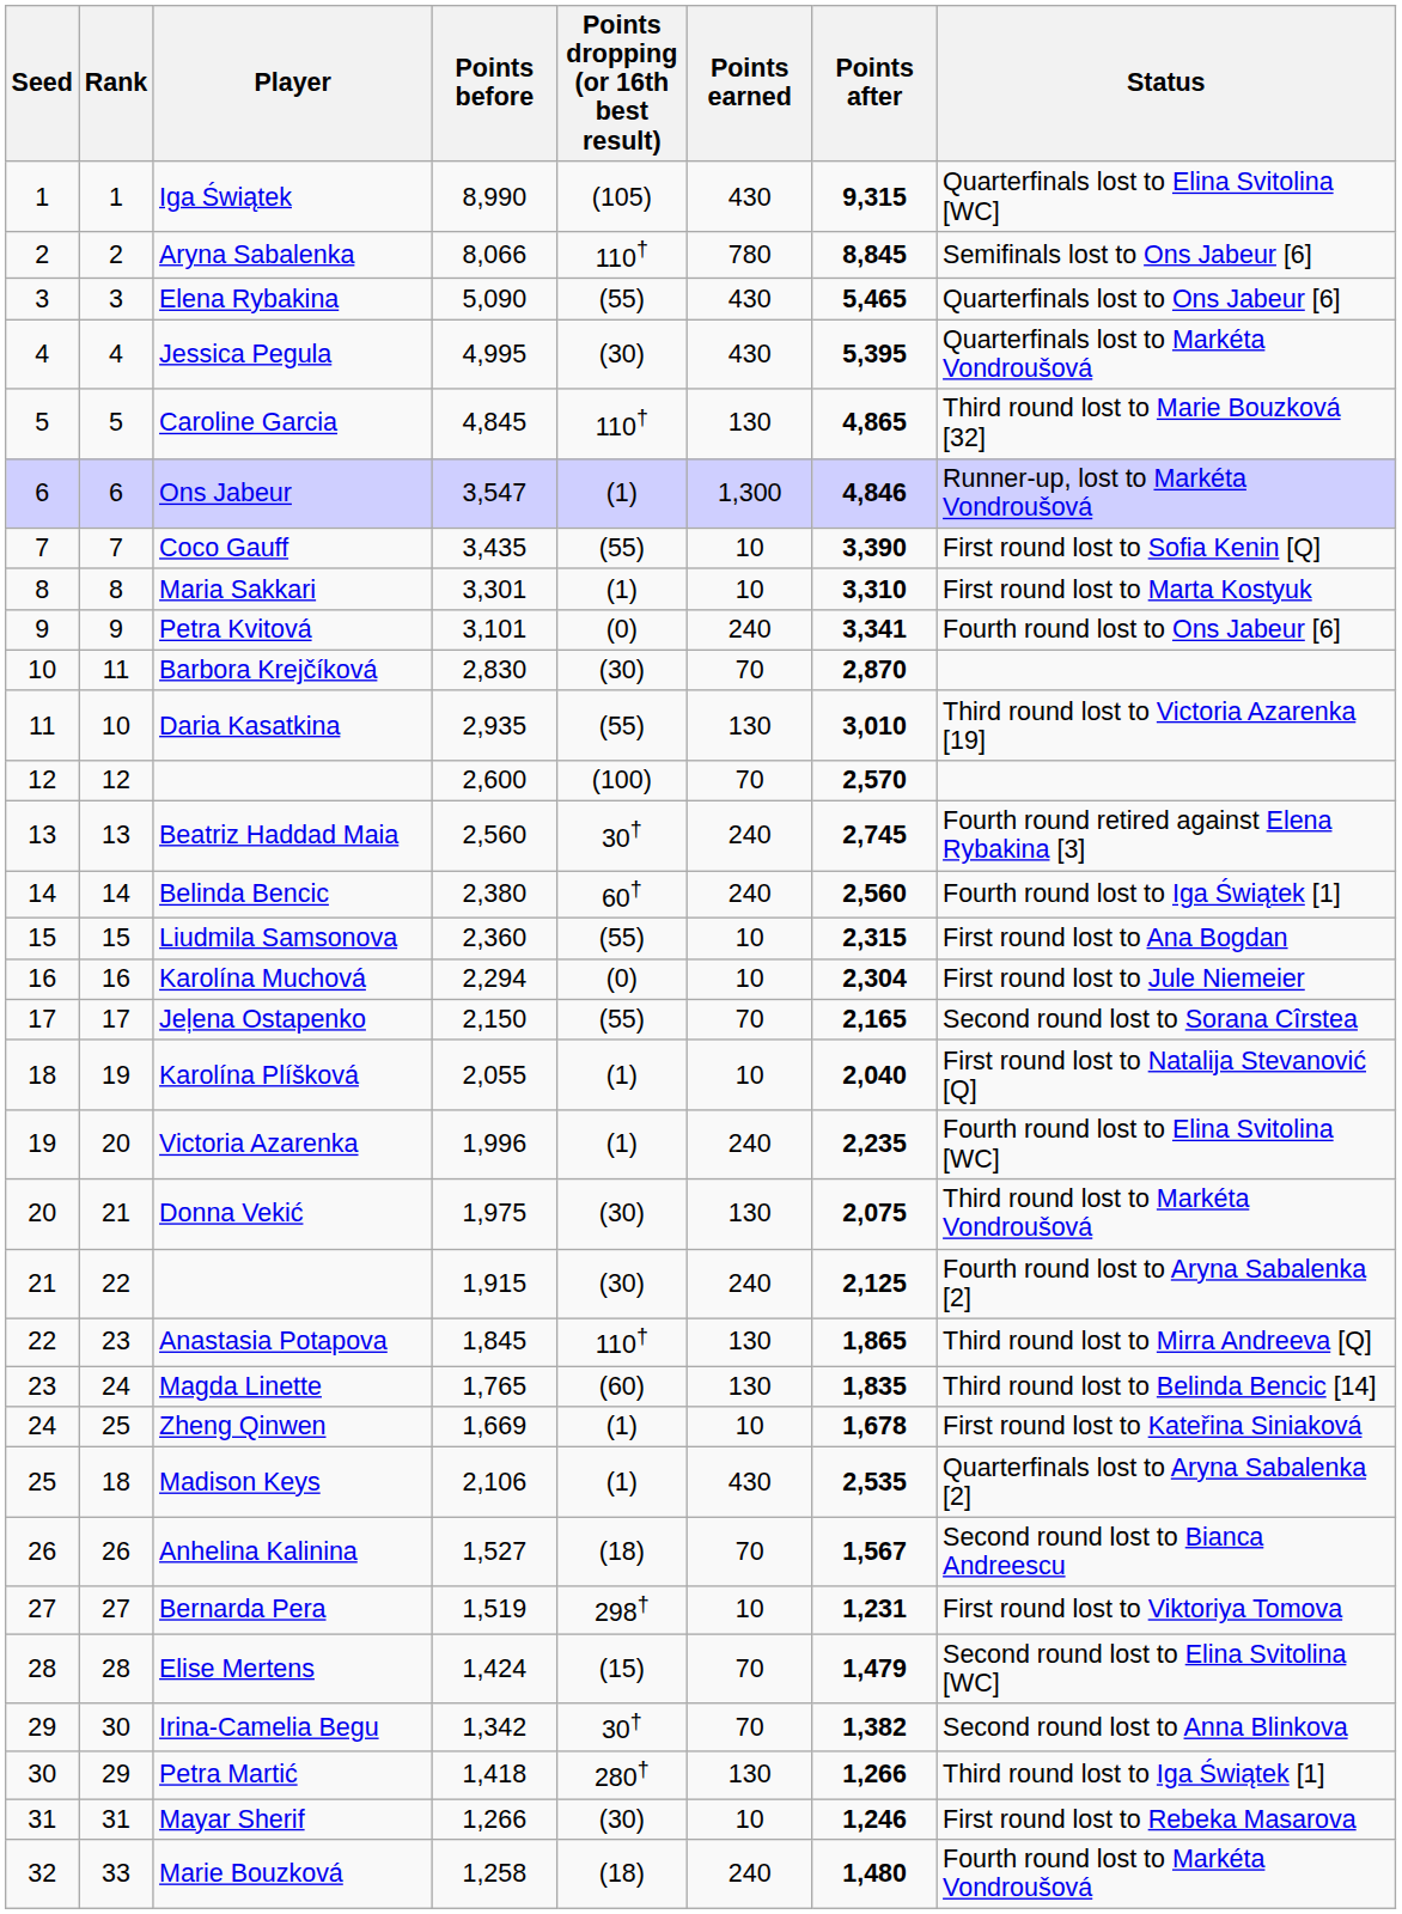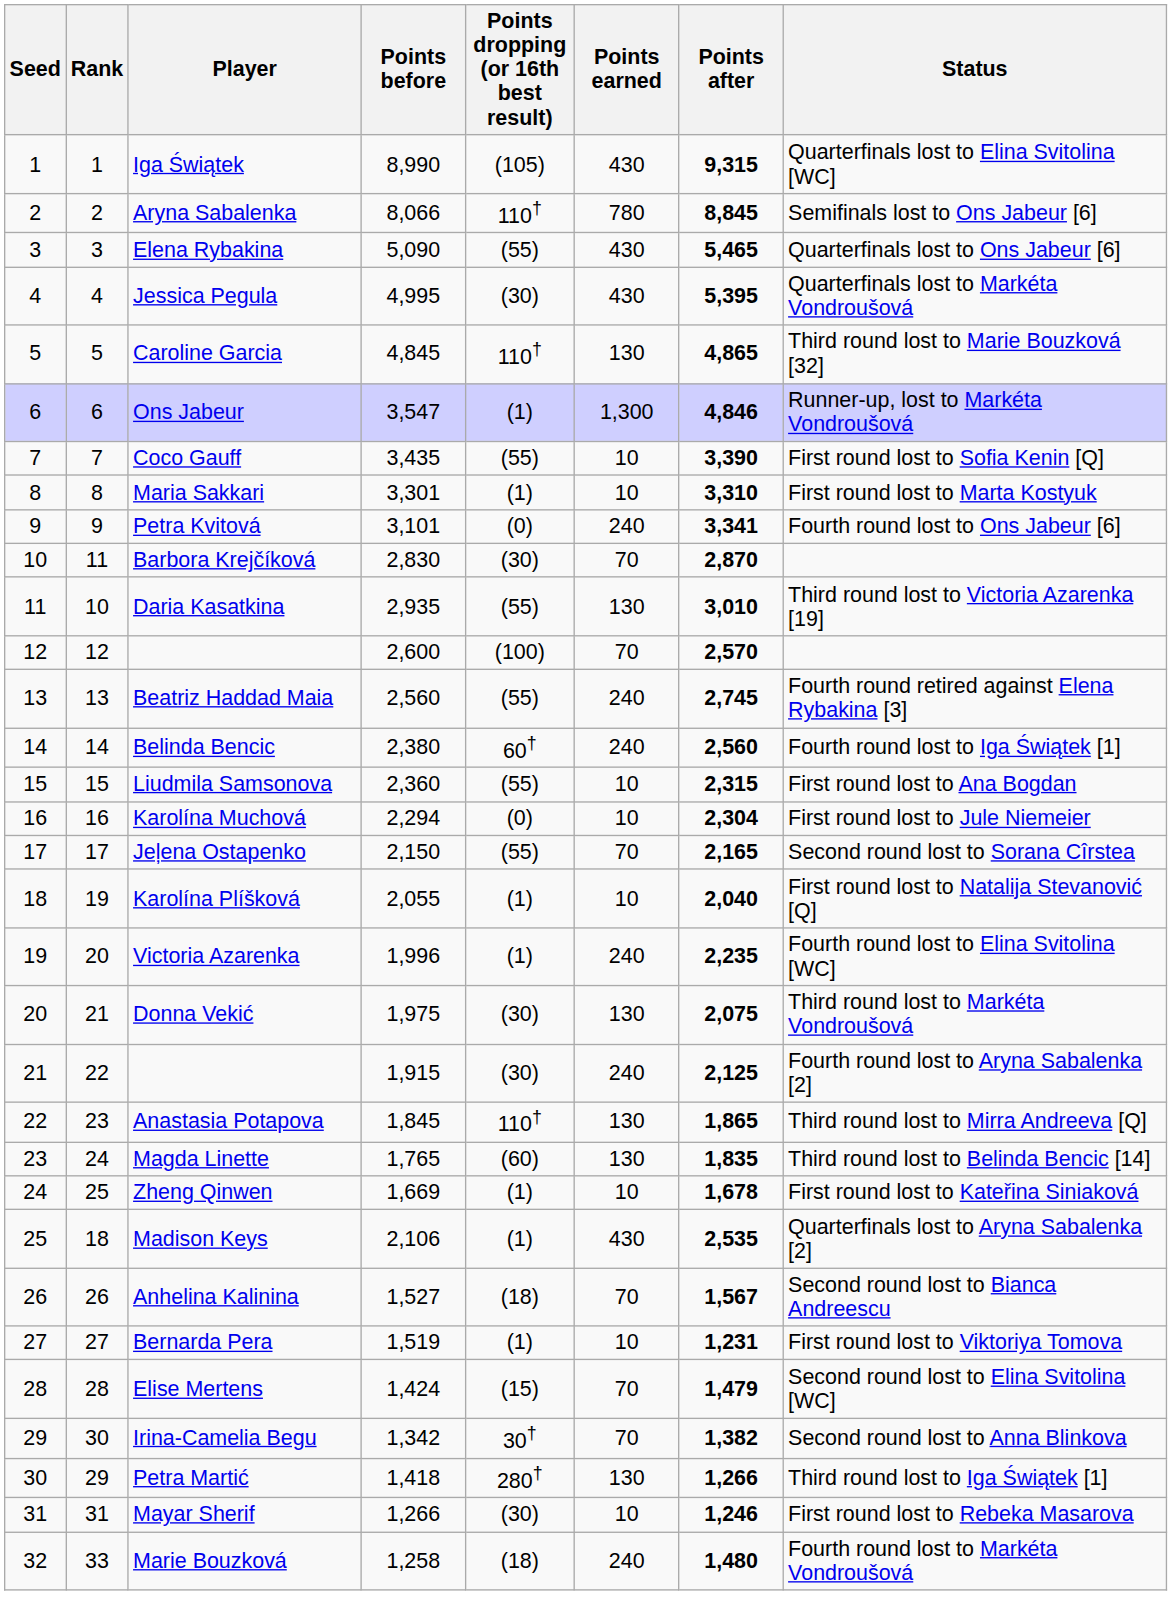 <table class="wikitable sortable">
 <tr>
 <th style="width:30px;">Seed</th>
 <th style="width:30px;">Rank</th>
 <th style="width:185px;">Player</th>
 <th style="width:75px;">Points before</th>
 <th style="width:75px;">Points dropping (or 16th best result)</th>
 <th style="width:75px;">Points earned</th>
 <th style="width:75px;">Points after</th>
 <th style="width:320px;">Status</th>
 </tr>
 <tr>
 <td style="text-align:center;">1</td>
 <td style="text-align:center;">1</td>
 <td> <a href='#'>Iga Świątek</a></td>
 <td style="text-align:center;">8,990</td>
 <td style="text-align:center;">(105)</td>
 <td style="text-align:center;">430</td>
 <td style="text-align:center;"><strong>9,315</strong></td>
 <td>Quarterfinals lost to  <a href='#'>Elina Svitolina</a> [WC]</td>
 </tr>
 <tr>
 <td style="text-align:center;">2</td>
 <td style="text-align:center;">2</td>
 <td> <a href='#'>Aryna Sabalenka</a></td>
 <td style="text-align:center;">8,066</td>
 <td style="text-align:center;">110<sup>†</sup></td>
 <td style="text-align:center;">780</td>
 <td style="text-align:center;"><strong>8,845</strong></td>
 <td>Semifinals lost to  <a href='#'>Ons Jabeur</a> [6]</td>
 </tr>
 <tr>
 <td style="text-align:center;">3</td>
 <td style="text-align:center;">3</td>
 <td> <a href='#'>Elena Rybakina</a></td>
 <td style="text-align:center;">5,090</td>
 <td style="text-align:center;">(55)</td>
 <td style="text-align:center;">430</td>
 <td style="text-align:center;"><strong>5,465</strong></td>
 <td>Quarterfinals lost to  <a href='#'>Ons Jabeur</a> [6]</td>
 </tr>
 <tr>
 <td style="text-align:center;">4</td>
 <td style="text-align:center;">4</td>
 <td> <a href='#'>Jessica Pegula</a></td>
 <td style="text-align:center;">4,995</td>
 <td style="text-align:center;">(30)</td>
 <td style="text-align:center;">430</td>
 <td style="text-align:center;"><strong>5,395</strong></td>
 <td>Quarterfinals lost to  <a href='#'>Markéta Vondroušová</a></td>
 </tr>
 <tr>
 <td style="text-align:center;">5</td>
 <td style="text-align:center;">5</td>
 <td> <a href='#'>Caroline Garcia</a></td>
 <td style="text-align:center;">4,845</td>
 <td style="text-align:center;">110<sup>†</sup></td>
 <td style="text-align:center;">130</td>
 <td style="text-align:center;"><strong>4,865</strong></td>
 <td>Third round lost to  <a href='#'>Marie Bouzková</a> [32]</td>
 </tr>
 <tr style="background:#cfcfff">
 <td style="text-align:center;">6</td>
 <td style="text-align:center;">6</td>
 <td> <a href='#'>Ons Jabeur</a></td>
 <td style="text-align:center;">3,547</td>
 <td style="text-align:center;">(1)</td>
 <td style="text-align:center;">1,300</td>
 <td style="text-align:center;"><strong>4,846</strong></td>
 <td>Runner-up, lost to  <a href='#'>Markéta Vondroušová</a></td>
 </tr>
 <tr>
 <td style="text-align:center;">7</td>
 <td style="text-align:center;">7</td>
 <td> <a href='#'>Coco Gauff</a></td>
 <td style="text-align:center;">3,435</td>
 <td style="text-align:center;">(55)</td>
 <td style="text-align:center;">10</td>
 <td style="text-align:center;"><strong>3,390</strong></td>
 <td>First round lost to  <a href='#'>Sofia Kenin</a> [Q]</td>
 </tr>
 <tr>
 <td style="text-align:center;">8</td>
 <td style="text-align:center;">8</td>
 <td> <a href='#'>Maria Sakkari</a></td>
 <td style="text-align:center;">3,301</td>
 <td style="text-align:center;">(1)</td>
 <td style="text-align:center;">10</td>
 <td style="text-align:center;"><strong>3,310</strong></td>
 <td>First round lost to  <a href='#'>Marta Kostyuk</a></td>
 </tr>
 <tr>
 <td style="text-align:center;">9</td>
 <td style="text-align:center;">9</td>
 <td> <a href='#'>Petra Kvitová</a></td>
 <td style="text-align:center;">3,101</td>
 <td style="text-align:center;">(0)</td>
 <td style="text-align:center;">240</td>
 <td style="text-align:center;"><strong>3,341</strong></td>
 <td>Fourth round lost to  <a href='#'>Ons Jabeur</a> [6]</td>
 </tr>
 <tr>
 <td style="text-align:center;">10</td>
 <td style="text-align:center;">11</td>
 <td> <a href='#'>Barbora Krejčíková</a></td>
 <td style="text-align:center;">2,830</td>
 <td style="text-align:center;">(30)</td>
 <td style="text-align:center;">70</td>
 <td style="text-align:center;"><strong>2,870</strong></td>
 <td></td>
 </tr>
 <tr>
 <td style="text-align:center;">11</td>
 <td style="text-align:center;">10</td>
 <td> <a href='#'>Daria Kasatkina</a></td>
 <td style="text-align:center;">2,935</td>
 <td style="text-align:center;">(55)</td>
 <td style="text-align:center;">130</td>
 <td style="text-align:center;"><strong>3,010</strong></td>
 <td>Third round lost to  <a href='#'>Victoria Azarenka</a> [19]</td>
 </tr>
 <tr>
 <td style="text-align:center;">12</td>
 <td style="text-align:center;">12</td>
 <td></td>
 <td style="text-align:center;">2,600</td>
 <td style="text-align:center;">(100)</td>
 <td style="text-align:center;">70</td>
 <td style="text-align:center;"><strong>2,570</strong></td>
 <td></td>
 </tr>
 <tr>
 <td style="text-align:center;">13</td>
 <td style="text-align:center;">13</td>
 <td> <a href='#'>Beatriz Haddad Maia</a></td>
 <td style="text-align:center;">2,560</td>
-<td style="text-align:center;">30<sup>†</sup></td>
+<td style="text-align:center;">(55)</td>
 <td style="text-align:center;">240</td>
 <td style="text-align:center;"><strong>2,745</strong></td>
 <td>Fourth round retired against  <a href='#'>Elena Rybakina</a> [3]</td>
 </tr>
 <tr>
 <td style="text-align:center;">14</td>
 <td style="text-align:center;">14</td>
 <td> <a href='#'>Belinda Bencic</a></td>
 <td style="text-align:center;">2,380</td>
 <td style="text-align:center;">60<sup>†</sup></td>
 <td style="text-align:center;">240</td>
 <td style="text-align:center;"><strong>2,560</strong></td>
 <td>Fourth round lost to  <a href='#'>Iga Świątek</a> [1]</td>
 </tr>
 <tr>
 <td style="text-align:center;">15</td>
 <td style="text-align:center;">15</td>
 <td> <a href='#'>Liudmila Samsonova</a></td>
 <td style="text-align:center;">2,360</td>
 <td style="text-align:center;">(55)</td>
 <td style="text-align:center;">10</td>
 <td style="text-align:center;"><strong>2,315</strong></td>
 <td>First round lost to  <a href='#'>Ana Bogdan</a></td>
 </tr>
 <tr>
 <td style="text-align:center;">16</td>
 <td style="text-align:center;">16</td>
 <td> <a href='#'>Karolína Muchová</a></td>
 <td style="text-align:center;">2,294</td>
 <td style="text-align:center;">(0)</td>
 <td style="text-align:center;">10</td>
 <td style="text-align:center;"><strong>2,304</strong></td>
 <td>First round lost to  <a href='#'>Jule Niemeier</a></td>
 </tr>
 <tr>
 <td style="text-align:center;">17</td>
 <td style="text-align:center;">17</td>
 <td> <a href='#'>Jeļena Ostapenko</a></td>
 <td style="text-align:center;">2,150</td>
 <td style="text-align:center;">(55)</td>
 <td style="text-align:center;">70</td>
 <td style="text-align:center;"><strong>2,165</strong></td>
 <td>Second round lost to  <a href='#'>Sorana Cîrstea</a></td>
 </tr>
 <tr>
 <td style="text-align:center;">18</td>
 <td style="text-align:center;">19</td>
 <td> <a href='#'>Karolína Plíšková</a></td>
 <td style="text-align:center;">2,055</td>
 <td style="text-align:center;">(1)</td>
 <td style="text-align:center;">10</td>
 <td style="text-align:center;"><strong>2,040</strong></td>
 <td>First round lost to  <a href='#'>Natalija Stevanović</a> [Q]</td>
 </tr>
 <tr>
 <td style="text-align:center;">19</td>
 <td style="text-align:center;">20</td>
 <td> <a href='#'>Victoria Azarenka</a></td>
 <td style="text-align:center;">1,996</td>
 <td style="text-align:center;">(1)</td>
 <td style="text-align:center;">240</td>
 <td style="text-align:center;"><strong>2,235</strong></td>
 <td>Fourth round lost to  <a href='#'>Elina Svitolina</a> [WC]</td>
 </tr>
 <tr>
 <td style="text-align:center;">20</td>
 <td style="text-align:center;">21</td>
 <td> <a href='#'>Donna Vekić</a></td>
 <td style="text-align:center;">1,975</td>
 <td style="text-align:center;">(30)</td>
 <td style="text-align:center;">130</td>
 <td style="text-align:center;"><strong>2,075</strong></td>
 <td>Third round lost to  <a href='#'>Markéta Vondroušová</a></td>
 </tr>
 <tr>
 <td style="text-align:center;">21</td>
 <td style="text-align:center;">22</td>
 <td></td>
 <td style="text-align:center;">1,915</td>
 <td style="text-align:center;">(30)</td>
 <td style="text-align:center;">240</td>
 <td style="text-align:center;"><strong>2,125</strong></td>
 <td>Fourth round lost to  <a href='#'>Aryna Sabalenka</a> [2]</td>
 </tr>
 <tr>
 <td style="text-align:center;">22</td>
 <td style="text-align:center;">23</td>
 <td> <a href='#'>Anastasia Potapova</a></td>
 <td style="text-align:center;">1,845</td>
 <td style="text-align:center;">110<sup>†</sup></td>
 <td style="text-align:center;">130</td>
 <td style="text-align:center;"><strong>1,865</strong></td>
 <td>Third round lost to  <a href='#'>Mirra Andreeva</a> [Q]</td>
 </tr>
 <tr>
 <td style="text-align:center;">23</td>
 <td style="text-align:center;">24</td>
 <td> <a href='#'>Magda Linette</a></td>
 <td style="text-align:center;">1,765</td>
 <td style="text-align:center;">(60)</td>
 <td style="text-align:center;">130</td>
 <td style="text-align:center;"><strong>1,835</strong></td>
 <td>Third round lost to  <a href='#'>Belinda Bencic</a> [14]</td>
 </tr>
 <tr>
 <td style="text-align:center;">24</td>
 <td style="text-align:center;">25</td>
 <td> <a href='#'>Zheng Qinwen</a></td>
 <td style="text-align:center;">1,669</td>
 <td style="text-align:center;">(1)</td>
 <td style="text-align:center;">10</td>
 <td style="text-align:center;"><strong>1,678</strong></td>
 <td>First round lost to  <a href='#'>Kateřina Siniaková</a></td>
 </tr>
 <tr>
 <td style="text-align:center;">25</td>
 <td style="text-align:center;">18</td>
 <td> <a href='#'>Madison Keys</a></td>
 <td style="text-align:center;">2,106</td>
 <td style="text-align:center;">(1)</td>
 <td style="text-align:center;">430</td>
 <td style="text-align:center;"><strong>2,535</strong></td>
 <td>Quarterfinals lost to  <a href='#'>Aryna Sabalenka</a> [2]</td>
 </tr>
 <tr>
 <td style="text-align:center;">26</td>
 <td style="text-align:center;">26</td>
 <td> <a href='#'>Anhelina Kalinina</a></td>
 <td style="text-align:center;">1,527</td>
 <td style="text-align:center;">(18)</td>
 <td style="text-align:center;">70</td>
 <td style="text-align:center;"><strong>1,567</strong></td>
 <td>Second round lost to  <a href='#'>Bianca Andreescu</a></td>
 </tr>
 <tr>
 <td style="text-align:center;">27</td>
 <td style="text-align:center;">27</td>
 <td> <a href='#'>Bernarda Pera</a></td>
 <td style="text-align:center;">1,519</td>
-<td style="text-align:center;">298<sup>†</sup></td>
+<td style="text-align:center;">(1)</td>
 <td style="text-align:center;">10</td>
 <td style="text-align:center;"><strong>1,231</strong></td>
 <td>First round lost to  <a href='#'>Viktoriya Tomova</a></td>
 </tr>
 <tr>
 <td style="text-align:center;">28</td>
 <td style="text-align:center;">28</td>
 <td> <a href='#'>Elise Mertens</a></td>
 <td style="text-align:center;">1,424</td>
 <td style="text-align:center;">(15)</td>
 <td style="text-align:center;">70</td>
 <td style="text-align:center;"><strong>1,479</strong></td>
 <td>Second round lost to  <a href='#'>Elina Svitolina</a> [WC]</td>
 </tr>
 <tr>
 <td style="text-align:center;">29</td>
 <td style="text-align:center;">30</td>
 <td> <a href='#'>Irina-Camelia Begu</a></td>
 <td style="text-align:center;">1,342</td>
 <td style="text-align:center;">30<sup>†</sup></td>
 <td style="text-align:center;">70</td>
 <td style="text-align:center;"><strong>1,382</strong></td>
 <td>Second round lost to  <a href='#'>Anna Blinkova</a></td>
 </tr>
 <tr>
 <td style="text-align:center;">30</td>
 <td style="text-align:center;">29</td>
 <td> <a href='#'>Petra Martić</a></td>
 <td style="text-align:center;">1,418</td>
 <td style="text-align:center;">280<sup>†</sup></td>
 <td style="text-align:center;">130</td>
 <td style="text-align:center;"><strong>1,266</strong></td>
 <td>Third round lost to  <a href='#'>Iga Świątek</a> [1]</td>
 </tr>
 <tr>
 <td style="text-align:center;">31</td>
 <td style="text-align:center;">31</td>
 <td> <a href='#'>Mayar Sherif</a></td>
 <td style="text-align:center;">1,266</td>
 <td style="text-align:center;">(30)</td>
 <td style="text-align:center;">10</td>
 <td style="text-align:center;"><strong>1,246</strong></td>
 <td>First round lost to  <a href='#'>Rebeka Masarova</a></td>
 </tr>
 <tr>
 <td style="text-align:center;">32</td>
 <td style="text-align:center;">33</td>
 <td> <a href='#'>Marie Bouzková</a></td>
 <td style="text-align:center;">1,258</td>
 <td style="text-align:center;">(18)</td>
 <td style="text-align:center;">240</td>
 <td style="text-align:center;"><strong>1,480</strong></td>
 <td>Fourth round lost to  <a href='#'>Markéta Vondroušová</a></td>
 </tr>
 </table>
